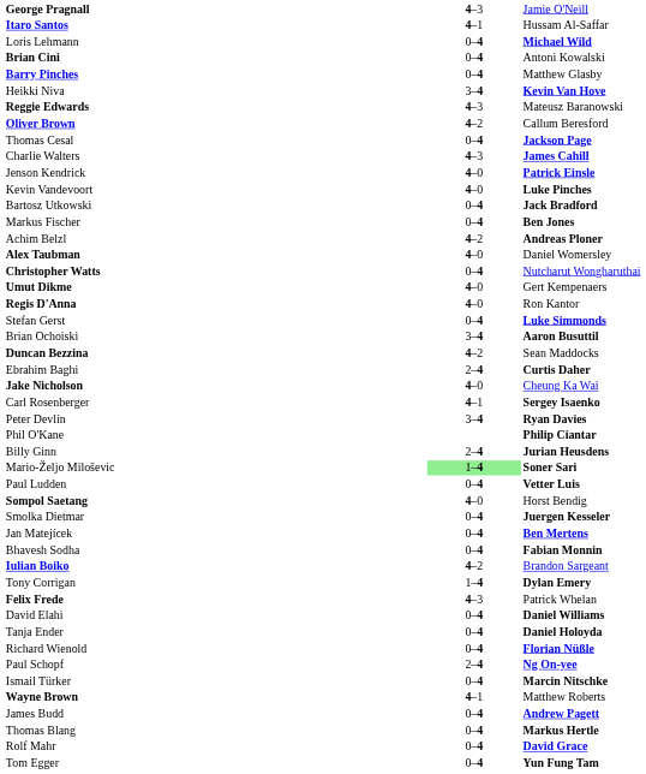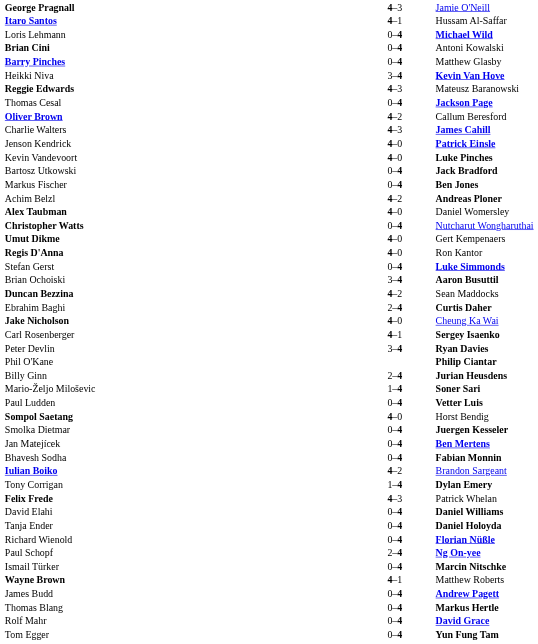 <table width="100%">
 <tr>
 <td width=45%> <strong>George Pragnall</strong></td>
 <td width=10% align="center"><strong>4</strong>–3</td>
 <td width=45%> <a href='#'>Jamie O'Neill</a></td>
 </tr>
 <tr>
 <td> <strong><a href='#'>Itaro Santos</a></strong></td>
 <td align="center"><strong>4</strong>–1</td>
 <td> Hussam Al-Saffar</td>
 </tr>
 <tr>
 <td> Loris Lehmann</td>
 <td align="center">0–<strong>4</strong></td>
 <td> <strong><a href='#'>Michael Wild</a></strong></td>
 </tr>
 <tr>
 <td> <strong>Brian Cini</strong></td>
 <td align="center">0–<strong>4</strong></td>
 <td> Antoni Kowalski</td>
 </tr>
 <tr>
 <td> <strong><a href='#'>Barry Pinches</a></strong></td>
 <td align="center">0–<strong>4</strong></td>
 <td> Matthew Glasby</td>
 </tr>
 <tr>
 <td> Heikki Niva</td>
 <td align="center">3–<strong>4</strong></td>
 <td> <strong><a href='#'>Kevin Van Hove</a></strong></td>
 </tr>
 <tr>
 <td> <strong>Reggie Edwards</strong></td>
 <td align="center"><strong>4</strong>–3</td>
 <td> Mateusz Baranowski</td>
 </tr>
 <tr>
+<td> Thomas Cesal</td>
+<td align="center">0–<strong>4</strong></td>
+<td> <strong><a href='#'>Jackson Page</a></strong></td>
+</tr>
+<tr>
 <td> <strong><a href='#'>Oliver Brown</a></strong></td>
 <td align="center"><strong>4</strong>–2</td>
 <td> Callum Beresford</td>
-</tr>
-<tr>
-<td> Thomas Cesal</td>
-<td align="center">0–<strong>4</strong></td>
-<td> <strong><a href='#'>Jackson Page</a></strong></td>
 </tr>
 <tr>
 <td> Charlie Walters</td>
 <td align="center"><strong>4</strong>–3</td>
 <td> <strong><a href='#'>James Cahill</a></strong></td>
 </tr>
 <tr>
 <td> Jenson Kendrick</td>
 <td align="center"><strong>4</strong>–0</td>
 <td> <strong><a href='#'>Patrick Einsle</a></strong></td>
 </tr>
 <tr>
 <td> Kevin Vandevoort</td>
 <td align="center"><strong>4</strong>–0</td>
 <td> <strong>Luke Pinches</strong></td>
 </tr>
 <tr>
 <td> Bartosz Utkowski</td>
 <td align="center">0–<strong>4</strong></td>
 <td> <strong>Jack Bradford</strong></td>
 </tr>
 <tr>
 <td> Markus Fischer</td>
 <td align="center">0–<strong>4</strong></td>
 <td> <strong>Ben Jones</strong></td>
 </tr>
 <tr>
 <td> Achim Belzl</td>
 <td align="center"><strong>4</strong>–2</td>
 <td> <strong>Andreas Ploner</strong></td>
 </tr>
 <tr>
 <td> <strong>Alex Taubman</strong></td>
 <td align="center"><strong>4</strong>–0</td>
 <td> Daniel Womersley</td>
 </tr>
 <tr>
 <td> <strong>Christopher Watts</strong></td>
 <td align="center">0–<strong>4</strong></td>
 <td> <a href='#'>Nutcharut Wongharuthai</a></td>
 </tr>
 <tr>
 <td> <strong>Umut Dikme</strong></td>
 <td align="center"><strong>4</strong>–0</td>
 <td> Gert Kempenaers</td>
 </tr>
 <tr>
 <td> <strong>Regis D'Anna</strong></td>
 <td align="center"><strong>4</strong>–0</td>
 <td> Ron Kantor</td>
 </tr>
 <tr>
 <td> Stefan Gerst</td>
 <td align="center">0–<strong>4</strong></td>
 <td> <strong><a href='#'>Luke Simmonds</a></strong></td>
 </tr>
 <tr>
 <td> Brian Ochoiski</td>
 <td align="center">3–<strong>4</strong></td>
 <td> <strong>Aaron Busuttil</strong></td>
 </tr>
 <tr>
 <td> <strong>Duncan Bezzina</strong></td>
 <td align="center"><strong>4</strong>–2</td>
 <td> Sean Maddocks</td>
 </tr>
 <tr>
 <td> Ebrahim Baghi</td>
 <td align="center">2–<strong>4</strong></td>
 <td> <strong>Curtis Daher</strong></td>
 </tr>
 <tr>
 <td> <strong>Jake Nicholson</strong></td>
 <td align="center"><strong>4</strong>–0</td>
 <td> <a href='#'>Cheung Ka Wai</a></td>
 </tr>
 <tr>
 <td> Carl Rosenberger</td>
 <td align="center"><strong>4</strong>–1</td>
 <td> <strong>Sergey Isaenko</strong></td>
 </tr>
 <tr>
 <td> Peter Devlin</td>
 <td align="center">3–<strong>4</strong></td>
 <td> <strong>Ryan Davies</strong></td>
 </tr>
 <tr>
 <td> Phil O'Kane</td>
 <td align="center"></td>
 <td> <strong>Philip Ciantar</strong></td>
 </tr>
 <tr>
 <td> Billy Ginn</td>
 <td align="center">2–<strong>4</strong></td>
 <td> <strong>Jurian Heusdens</strong></td>
 </tr>
 <tr>
 <td> Mario-Željo Miloševic</td>
-<td align="center" style="background: lightgreen;">1–<strong>4</strong></td>
+<td align="center">1–<strong>4</strong></td>
 <td> <strong>Soner Sari</strong></td>
 </tr>
 <tr>
 <td> Paul Ludden</td>
 <td align="center">0–<strong>4</strong></td>
 <td> <strong>Vetter Luis</strong></td>
 </tr>
 <tr>
 <td> <strong>Sompol Saetang</strong></td>
 <td align="center"><strong>4</strong>–0</td>
 <td> Horst Bendig</td>
 </tr>
 <tr>
 <td> Smolka Dietmar</td>
 <td align="center">0–<strong>4</strong></td>
 <td> <strong>Juergen Kesseler</strong></td>
 </tr>
 <tr>
 <td> Jan Matejícek</td>
 <td align="center">0–<strong>4</strong></td>
 <td> <strong><a href='#'>Ben Mertens</a></strong></td>
 </tr>
 <tr>
 <td> Bhavesh Sodha</td>
 <td align="center">0–<strong>4</strong></td>
 <td> <strong>Fabian Monnin</strong></td>
 </tr>
 <tr>
 <td> <strong><a href='#'>Iulian Boiko</a></strong></td>
 <td align="center"><strong>4</strong>–2</td>
 <td> <a href='#'>Brandon Sargeant</a></td>
 </tr>
 <tr>
 <td> Tony Corrigan</td>
 <td align="center">1–<strong>4</strong></td>
 <td> <strong>Dylan Emery</strong></td>
 </tr>
 <tr>
 <td> <strong>Felix Frede</strong></td>
 <td align="center"><strong>4</strong>–3</td>
 <td> Patrick Whelan</td>
 </tr>
 <tr>
 <td> David Elahi</td>
 <td align="center">0–<strong>4</strong></td>
 <td> <strong>Daniel Williams</strong></td>
 </tr>
 <tr>
 <td> Tanja Ender</td>
 <td align="center">0–<strong>4</strong></td>
 <td> <strong>Daniel Holoyda</strong></td>
 </tr>
 <tr>
 <td> Richard Wienold</td>
 <td align="center">0–<strong>4</strong></td>
 <td> <strong><a href='#'>Florian Nüßle</a></strong></td>
 </tr>
 <tr>
 <td> Paul Schopf</td>
 <td align="center">2–<strong>4</strong></td>
 <td> <strong><a href='#'>Ng On-yee</a></strong></td>
 </tr>
 <tr>
 <td> Ismail Türker</td>
 <td align="center">0–<strong>4</strong></td>
 <td> <strong>Marcin Nitschke</strong></td>
 </tr>
 <tr>
 <td> <strong>Wayne Brown</strong></td>
 <td align="center"><strong>4</strong>–1</td>
 <td> Matthew Roberts</td>
 </tr>
 <tr>
 <td> James Budd</td>
 <td align="center">0–<strong>4</strong></td>
 <td> <strong><a href='#'>Andrew Pagett</a></strong></td>
 </tr>
 <tr>
 <td> Thomas Blang</td>
 <td align="center">0–<strong>4</strong></td>
 <td> <strong>Markus Hertle</strong></td>
 </tr>
 <tr>
 <td> Rolf Mahr</td>
 <td align="center">0–<strong>4</strong></td>
 <td> <strong><a href='#'>David Grace</a></strong></td>
 </tr>
 <tr>
 <td> Tom Egger</td>
 <td align="center">0–<strong>4</strong></td>
 <td> <strong>Yun Fung Tam</strong></td>
 </tr>
 </table>
